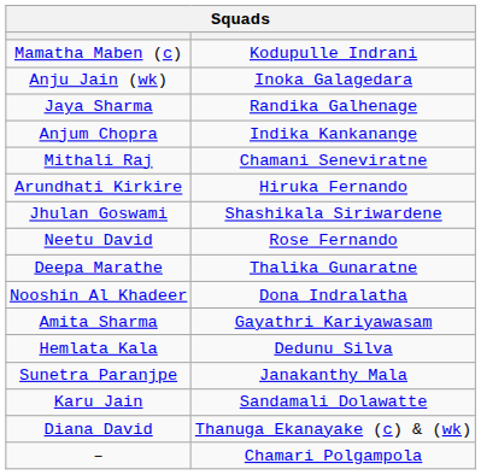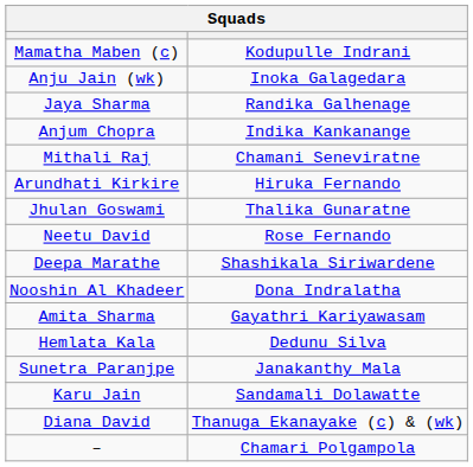 <table class="wikitable" style="text-align:center; width:auto; margin:auto">
 <tr>
 <th colspan=4>Squads</th>
 </tr>
 <tr>
 <th></th>
 <th></th>
 </tr>
 <tr>
 <td><a href='#'>Mamatha Maben</a> (<a href='#'>c</a>)</td>
 <td><a href='#'>Kodupulle Indrani</a></td>
 </tr>
 <tr>
 <td><a href='#'>Anju Jain</a> (<a href='#'>wk</a>)</td>
 <td><a href='#'>Inoka Galagedara</a></td>
 </tr>
 <tr>
 <td><a href='#'>Jaya Sharma</a></td>
 <td><a href='#'>Randika Galhenage</a></td>
 </tr>
 <tr>
 <td><a href='#'>Anjum Chopra</a></td>
 <td><a href='#'>Indika Kankanange</a></td>
 </tr>
 <tr>
 <td><a href='#'>Mithali Raj</a></td>
 <td><a href='#'>Chamani Seneviratne</a></td>
 </tr>
 <tr>
 <td><a href='#'>Arundhati Kirkire</a></td>
 <td><a href='#'>Hiruka Fernando</a></td>
 </tr>
 <tr>
 <td><a href='#'>Jhulan Goswami</a></td>
-<td><a href='#'>Shashikala Siriwardene</a></td>
+<td><a href='#'>Thalika Gunaratne</a></td>
 </tr>
 <tr>
 <td><a href='#'>Neetu David</a></td>
 <td><a href='#'>Rose Fernando</a></td>
 </tr>
 <tr>
 <td><a href='#'>Deepa Marathe</a></td>
-<td><a href='#'>Thalika Gunaratne</a></td>
+<td><a href='#'>Shashikala Siriwardene</a></td>
 </tr>
 <tr>
 <td><a href='#'>Nooshin Al Khadeer</a></td>
 <td><a href='#'>Dona Indralatha</a></td>
 </tr>
 <tr>
 <td><a href='#'>Amita Sharma</a></td>
 <td><a href='#'>Gayathri Kariyawasam</a></td>
 </tr>
 <tr>
 <td><a href='#'>Hemlata Kala</a></td>
 <td><a href='#'>Dedunu Silva</a></td>
 </tr>
 <tr>
 <td><a href='#'>Sunetra Paranjpe</a></td>
 <td><a href='#'>Janakanthy Mala</a></td>
 </tr>
 <tr>
 <td><a href='#'>Karu Jain</a></td>
 <td><a href='#'>Sandamali Dolawatte</a></td>
 </tr>
 <tr>
 <td><a href='#'>Diana David</a></td>
 <td><a href='#'>Thanuga Ekanayake</a> (<a href='#'>c</a>) & (<a href='#'>wk</a>)</td>
 </tr>
 <tr>
 <td>–</td>
 <td><a href='#'>Chamari Polgampola</a></td>
 </tr>
 </table>
